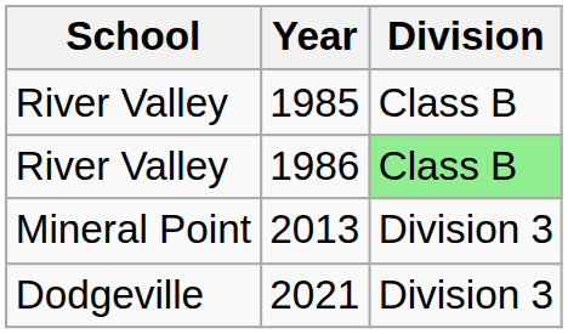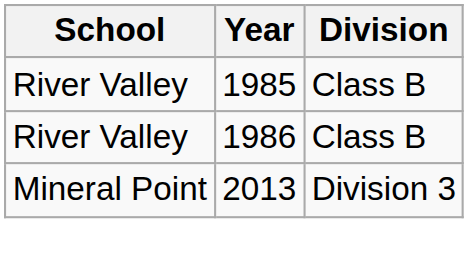 <table class="wikitable">
 <tr>
 <th>School</th>
 <th>Year</th>
 <th>Division</th>
 </tr>
 <tr>
 <td>River Valley</td>
 <td>1985</td>
 <td>Class B</td>
 </tr>
 <tr>
 <td>River Valley</td>
 <td>1986</td>
-<td style="background: lightgreen;">Class B</td>
+<td>Class B</td>
 </tr>
 <tr>
 <td>Mineral Point</td>
 <td>2013</td>
 <td>Division 3</td>
 </tr>
-<tr>
-<td>Dodgeville</td>
-<td>2021</td>
-<td>Division 3</td>
-</tr>
 </table>
